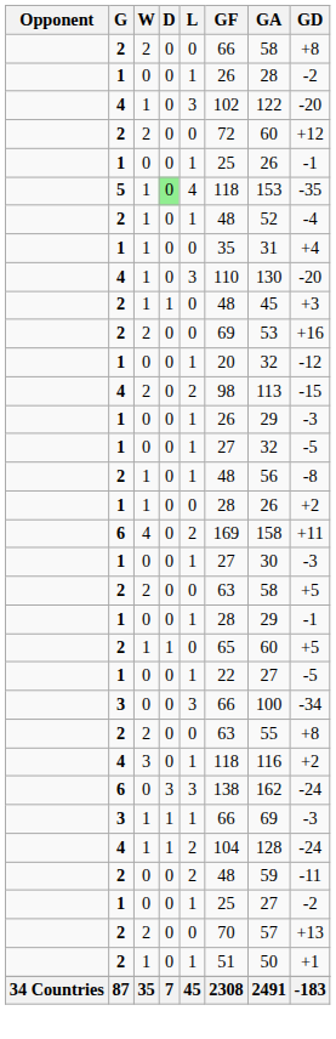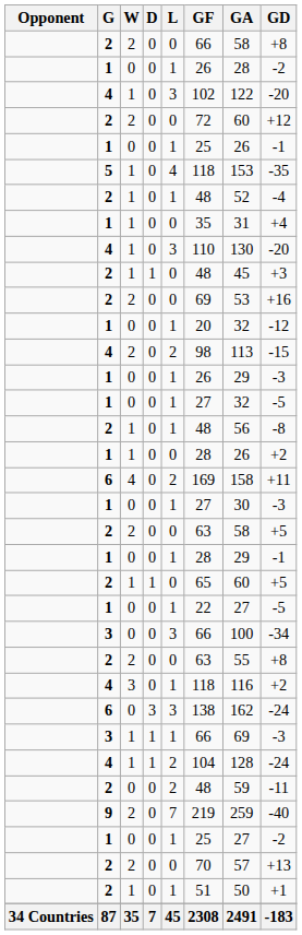 <table class="wikitable sortable" style="text-align: center; font-size:90%">
 <tr>
 <th>Opponent</th>
 <th>G</th>
 <th>W</th>
 <th>D</th>
 <th>L</th>
 <th>GF</th>
 <th>GA</th>
 <th>GD</th>
 </tr>
 <tr>
 <td style="text-align:left;"></td>
 <td><strong>2</strong></td>
 <td>2</td>
 <td>0</td>
 <td>0</td>
 <td>66</td>
 <td>58</td>
 <td>+8</td>
 </tr>
 <tr>
 <td style="text-align:left;"></td>
 <td><strong>1</strong></td>
 <td>0</td>
 <td>0</td>
 <td>1</td>
 <td>26</td>
 <td>28</td>
 <td>-2</td>
 </tr>
 <tr>
 <td style="text-align:left;"></td>
 <td><strong>4</strong></td>
 <td>1</td>
 <td>0</td>
 <td>3</td>
 <td>102</td>
 <td>122</td>
 <td>-20</td>
 </tr>
 <tr>
 <td style="text-align:left;"></td>
 <td><strong>2</strong></td>
 <td>2</td>
 <td>0</td>
 <td>0</td>
 <td>72</td>
 <td>60</td>
 <td>+12</td>
 </tr>
 <tr>
 <td style="text-align:left;"></td>
 <td><strong>1</strong></td>
 <td>0</td>
 <td>0</td>
 <td>1</td>
 <td>25</td>
 <td>26</td>
 <td>-1</td>
 </tr>
 <tr>
 <td style="text-align:left;"></td>
 <td><strong>5</strong></td>
 <td>1</td>
-<td style="background: lightgreen;">0</td>
+<td>0</td>
 <td>4</td>
 <td>118</td>
 <td>153</td>
 <td>-35</td>
 </tr>
 <tr>
 <td style="text-align:left;"></td>
 <td><strong>2</strong></td>
 <td>1</td>
 <td>0</td>
 <td>1</td>
 <td>48</td>
 <td>52</td>
 <td>-4</td>
 </tr>
 <tr>
 <td style="text-align:left;"></td>
 <td><strong>1</strong></td>
 <td>1</td>
 <td>0</td>
 <td>0</td>
 <td>35</td>
 <td>31</td>
 <td>+4</td>
 </tr>
 <tr>
 <td style="text-align:left;"></td>
 <td><strong>4</strong></td>
 <td>1</td>
 <td>0</td>
 <td>3</td>
 <td>110</td>
 <td>130</td>
 <td>-20</td>
 </tr>
 <tr>
 <td style="text-align:left;"></td>
 <td><strong>2</strong></td>
 <td>1</td>
 <td>1</td>
 <td>0</td>
 <td>48</td>
 <td>45</td>
 <td>+3</td>
 </tr>
 <tr>
 <td style="text-align:left;"></td>
 <td><strong>2</strong></td>
 <td>2</td>
 <td>0</td>
 <td>0</td>
 <td>69</td>
 <td>53</td>
 <td>+16</td>
 </tr>
 <tr>
 <td style="text-align:left;"></td>
 <td><strong>1</strong></td>
 <td>0</td>
 <td>0</td>
 <td>1</td>
 <td>20</td>
 <td>32</td>
 <td>-12</td>
 </tr>
 <tr>
 <td style="text-align:left;"></td>
 <td><strong>4</strong></td>
 <td>2</td>
 <td>0</td>
 <td>2</td>
 <td>98</td>
 <td>113</td>
 <td>-15</td>
 </tr>
 <tr>
 <td style="text-align:left;"></td>
 <td><strong>1</strong></td>
 <td>0</td>
 <td>0</td>
 <td>1</td>
 <td>26</td>
 <td>29</td>
 <td>-3</td>
 </tr>
 <tr>
 <td style="text-align:left;"></td>
 <td><strong>1</strong></td>
 <td>0</td>
 <td>0</td>
 <td>1</td>
 <td>27</td>
 <td>32</td>
 <td>-5</td>
 </tr>
 <tr>
 <td style="text-align:left;"></td>
 <td><strong>2</strong></td>
 <td>1</td>
 <td>0</td>
 <td>1</td>
 <td>48</td>
 <td>56</td>
 <td>-8</td>
 </tr>
 <tr>
 <td style="text-align:left;"></td>
 <td><strong>1</strong></td>
 <td>1</td>
 <td>0</td>
 <td>0</td>
 <td>28</td>
 <td>26</td>
 <td>+2</td>
 </tr>
 <tr>
 <td style="text-align:left;"></td>
 <td><strong>6</strong></td>
 <td>4</td>
 <td>0</td>
 <td>2</td>
 <td>169</td>
 <td>158</td>
 <td>+11</td>
 </tr>
 <tr>
 <td style="text-align:left;"></td>
 <td><strong>1</strong></td>
 <td>0</td>
 <td>0</td>
 <td>1</td>
 <td>27</td>
 <td>30</td>
 <td>-3</td>
 </tr>
 <tr>
 <td style="text-align:left;"></td>
 <td><strong>2</strong></td>
 <td>2</td>
 <td>0</td>
 <td>0</td>
 <td>63</td>
 <td>58</td>
 <td>+5</td>
 </tr>
 <tr>
 <td style="text-align:left;"></td>
 <td><strong>1</strong></td>
 <td>0</td>
 <td>0</td>
 <td>1</td>
 <td>28</td>
 <td>29</td>
 <td>-1</td>
 </tr>
 <tr>
 <td style="text-align:left;"></td>
 <td><strong>2</strong></td>
 <td>1</td>
 <td>1</td>
 <td>0</td>
 <td>65</td>
 <td>60</td>
 <td>+5</td>
 </tr>
 <tr>
 <td style="text-align:left;"></td>
 <td><strong>1</strong></td>
 <td>0</td>
 <td>0</td>
 <td>1</td>
 <td>22</td>
 <td>27</td>
 <td>-5</td>
 </tr>
 <tr>
 <td style="text-align:left;"></td>
 <td><strong>3</strong></td>
 <td>0</td>
 <td>0</td>
 <td>3</td>
 <td>66</td>
 <td>100</td>
 <td>-34</td>
 </tr>
 <tr>
 <td style="text-align:left;"></td>
 <td><strong>2</strong></td>
 <td>2</td>
 <td>0</td>
 <td>0</td>
 <td>63</td>
 <td>55</td>
 <td>+8</td>
 </tr>
 <tr>
 <td style="text-align:left;"></td>
 <td><strong>4</strong></td>
 <td>3</td>
 <td>0</td>
 <td>1</td>
 <td>118</td>
 <td>116</td>
 <td>+2</td>
 </tr>
 <tr>
 <td style="text-align:left;"></td>
 <td><strong>6</strong></td>
 <td>0</td>
 <td>3</td>
 <td>3</td>
 <td>138</td>
 <td>162</td>
 <td>-24</td>
 </tr>
 <tr>
 <td style="text-align:left;"></td>
 <td><strong>3</strong></td>
 <td>1</td>
 <td>1</td>
 <td>1</td>
 <td>66</td>
 <td>69</td>
 <td>-3</td>
 </tr>
 <tr>
 <td style="text-align:left;"></td>
 <td><strong>4</strong></td>
 <td>1</td>
 <td>1</td>
 <td>2</td>
 <td>104</td>
 <td>128</td>
 <td>-24</td>
 </tr>
 <tr>
 <td style="text-align:left;"></td>
 <td><strong>2</strong></td>
 <td>0</td>
 <td>0</td>
 <td>2</td>
 <td>48</td>
 <td>59</td>
 <td>-11</td>
 </tr>
 <tr>
 <td style="text-align:left;"></td>
+<td><strong>9</strong></td>
+<td>2</td>
+<td>0</td>
+<td>7</td>
+<td>219</td>
+<td>259</td>
+<td>-40</td>
+</tr>
+<tr>
+<td style="text-align:left;"></td>
 <td><strong>1</strong></td>
 <td>0</td>
 <td>0</td>
 <td>1</td>
 <td>25</td>
 <td>27</td>
 <td>-2</td>
 </tr>
 <tr>
 <td style="text-align:left;"></td>
 <td><strong>2</strong></td>
 <td>2</td>
 <td>0</td>
 <td>0</td>
 <td>70</td>
 <td>57</td>
 <td>+13</td>
 </tr>
 <tr>
 <td style="text-align:left;"></td>
 <td><strong>2</strong></td>
 <td>1</td>
 <td>0</td>
 <td>1</td>
 <td>51</td>
 <td>50</td>
 <td>+1</td>
 </tr>
 <tr>
 </tr>
 <tr class="sortbottom">
 <th>34 Countries</th>
 <th><strong>87</strong></th>
 <th>35</th>
 <th>7</th>
 <th>45</th>
 <th>2308</th>
 <th>2491</th>
 <th>-183</th>
 </tr>
 </table>
